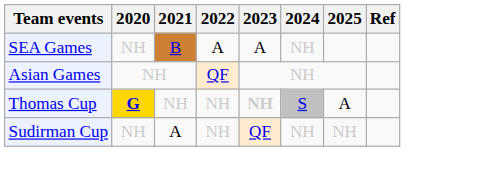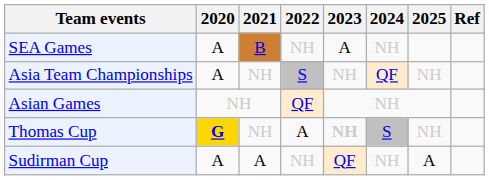 <table class="wikitable" style="font-size: 90%; text-align:center">
 <tr>
 <th>Team events</th>
 <th>2020</th>
 <th>2021</th>
 <th>2022</th>
 <th>2023</th>
 <th>2024</th>
 <th>2025</th>
 <th>Ref</th>
 </tr>
 <tr>
 <td bgcolor="#ECF2FF"; align="left"><a href='#'>SEA Games</a></td>
+<td>A</td>
+<td bgcolor=CD7F32><a href='#'>B</a></td>
 <td style=color:#ccc>NH</td>
-<td bgcolor=CD7F32><a href='#'>B</a></td>
-<td>A</td>
 <td>A</td>
 <td style=color:#ccc>NH</td>
 <td></td>
+<td></td>
+</tr>
+<tr>
+<td bgcolor="#ECF2FF"; align="left"><a href='#'>Asia Team Championships</a></td>
+<td>A</td>
+<td style=color:#ccc>NH</td>
+<td bgcolor=silver><a href='#'>S</a></td>
+<td style=color:#ccc>NH</td>
+<td bgcolor=FFEBCD><a href='#'>QF</a></td>
+<td style=color:#ccc>NH</td>
 <td></td>
 </tr>
 <tr>
 <td bgcolor="#ECF2FF"; align="left"><a href='#'>Asian Games</a></td>
 <td colspan="2" style=color:#ccc>NH</td>
 <td bgcolor=FFEBCD><a href='#'>QF</a></td>
 <td colspan="3" style=color:#ccc>NH</td>
 <td></td>
 </tr>
 <tr>
 <td bgcolor="#ECF2FF"; align="left"><a href='#'>Thomas Cup</a></td>
 <td bgcolor=gold><a href='#'><strong>G</strong></a></td>
 <td style=color:#ccc>NH</td>
-<td style=color:#ccc>NH</td>
+<td>A</td>
 <td style=color:#ccc><strong>NH</strong></td>
 <td bgcolor=silver><a href='#'>S</a></td>
-<td>A</td>
+<td style=color:#ccc>NH</td>
 <td></td>
 </tr>
 <tr>
 <td bgcolor="#ECF2FF"; align="left"><a href='#'>Sudirman Cup</a></td>
-<td style=color:#ccc>NH</td>
+<td>A</td>
 <td>A</td>
 <td style=color:#ccc>NH</td>
 <td bgcolor=FFEBCD><a href='#'>QF</a></td>
 <td style=color:#ccc>NH</td>
-<td style=color:#ccc>NH</td>
+<td>A</td>
 <td></td>
 </tr>
 </table>
